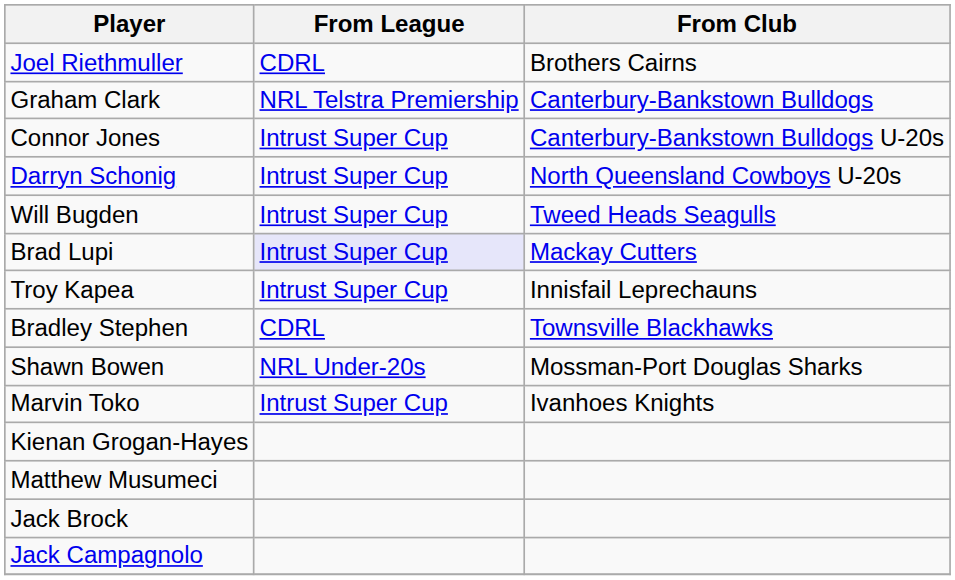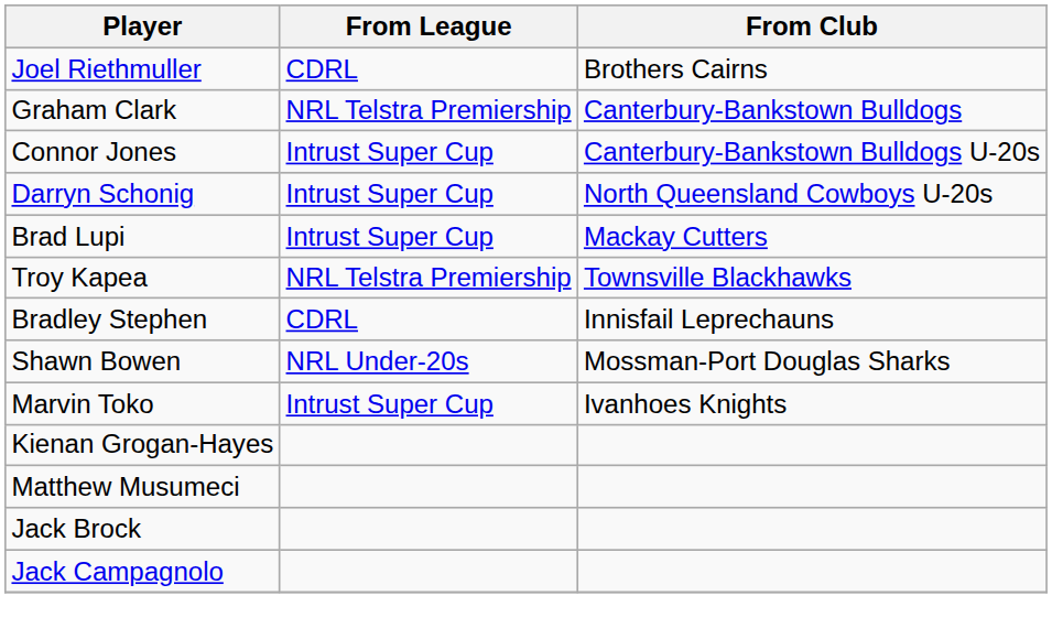 <table class="wikitable" style="font-size:90%">
 <tr bgcolor="#efefef">
 <th width=" ">Player</th>
 <th width=" ">From League</th>
 <th width=" ">From Club</th>
 </tr>
 <tr>
 <td><a href='#'>Joel Riethmuller</a></td>
 <td><a href='#'>CDRL</a></td>
 <td> Brothers Cairns</td>
 </tr>
 <tr>
 <td>Graham Clark</td>
 <td><a href='#'>NRL Telstra Premiership</a></td>
 <td> <a href='#'>Canterbury-Bankstown Bulldogs</a></td>
 </tr>
 <tr>
 <td>Connor Jones</td>
 <td><a href='#'>Intrust Super Cup</a></td>
 <td> <a href='#'>Canterbury-Bankstown Bulldogs</a> U-20s</td>
 </tr>
 <tr>
 <td><a href='#'>Darryn Schonig</a></td>
 <td><a href='#'>Intrust Super Cup</a></td>
 <td> <a href='#'>North Queensland Cowboys</a> U-20s</td>
 </tr>
 <tr>
-<td>Will Bugden</td>
+<td>Brad Lupi</td>
 <td><a href='#'>Intrust Super Cup</a></td>
-<td> <a href='#'>Tweed Heads Seagulls</a></td>
-</tr>
-<tr>
-<td>Brad Lupi</td>
-<td style="background: lavender;"><a href='#'>Intrust Super Cup</a></td>
 <td> <a href='#'>Mackay Cutters</a></td>
 </tr>
 <tr>
 <td>Troy Kapea</td>
-<td><a href='#'>Intrust Super Cup</a></td>
-<td> Innisfail Leprechauns</td>
+<td><a href='#'>NRL Telstra Premiership</a></td>
+<td> <a href='#'>Townsville Blackhawks</a></td>
 </tr>
 <tr>
 <td>Bradley Stephen</td>
 <td><a href='#'>CDRL</a></td>
-<td> <a href='#'>Townsville Blackhawks</a></td>
+<td> Innisfail Leprechauns</td>
 </tr>
 <tr>
 <td>Shawn Bowen</td>
 <td><a href='#'>NRL Under-20s</a></td>
 <td> Mossman-Port Douglas Sharks</td>
 </tr>
 <tr>
 <td>Marvin Toko</td>
 <td><a href='#'>Intrust Super Cup</a></td>
 <td> Ivanhoes Knights</td>
 </tr>
 <tr>
 <td>Kienan Grogan-Hayes</td>
 <td></td>
 <td></td>
 </tr>
 <tr>
 <td>Matthew Musumeci</td>
 <td></td>
 <td></td>
 </tr>
 <tr>
 <td>Jack Brock</td>
 <td></td>
 <td></td>
 </tr>
 <tr>
 <td><a href='#'>Jack Campagnolo</a></td>
 <td></td>
 <td></td>
 </tr>
 <tr>
 </tr>
 </table>
